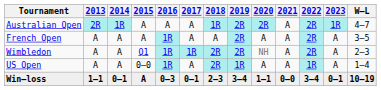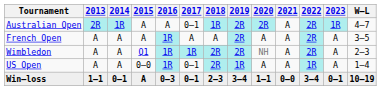 <table class=wikitable style=text-align:center>
 <tr style="background:#efefef;">
 <th>Tournament</th>
 <th><a href='#'>2013</a></th>
 <th><a href='#'>2014</a></th>
 <th><a href='#'>2015</a></th>
 <th><a href='#'>2016</a></th>
 <th><a href='#'>2017</a></th>
 <th><a href='#'>2018</a></th>
 <th><a href='#'>2019</a></th>
 <th><a href='#'>2020</a></th>
 <th><a href='#'>2021</a></th>
 <th><a href='#'>2022</a></th>
 <th><a href='#'>2023</a></th>
 <th>W–L</th>
 </tr>
 <tr>
 <td style="text-align:left;"><a href='#'>Australian Open</a></td>
 <td bgcolor=afeeee><a href='#'>2R</a></td>
 <td bgcolor=afeeee><a href='#'>1R</a></td>
 <td>A</td>
 <td>A</td>
-<td>A</td>
+<td>0–1</td>
 <td bgcolor=afeeee><a href='#'>1R</a></td>
 <td bgcolor=afeeee><a href='#'>2R</a></td>
 <td bgcolor=afeeee><a href='#'>2R</a></td>
 <td>A</td>
 <td bgcolor=afeeee><a href='#'>2R</a></td>
 <td bgcolor=afeeee><a href='#'>1R</a></td>
 <td>4–7</td>
 </tr>
 <tr>
 <td style="text-align:left;"><a href='#'>French Open</a></td>
 <td>A</td>
 <td>A</td>
 <td>A</td>
 <td bgcolor=afeeee><a href='#'>1R</a></td>
 <td>A</td>
 <td>A</td>
 <td bgcolor=afeeee><a href='#'>2R</a></td>
 <td>A</td>
 <td>A</td>
 <td bgcolor=afeeee><a href='#'>2R</a></td>
 <td>A</td>
 <td>3–5</td>
 </tr>
 <tr>
 <td style="text-align:left;"><a href='#'>Wimbledon</a></td>
 <td>A</td>
 <td>A</td>
 <td><a href='#'>Q1</a></td>
 <td bgcolor=afeeee><a href='#'>1R</a></td>
 <td bgcolor=afeeee><a href='#'>1R</a></td>
 <td bgcolor=afeeee><a href='#'>2R</a></td>
 <td bgcolor=afeeee><a href='#'>2R</a></td>
 <td style="color:#767676;">NH</td>
 <td>A</td>
 <td bgcolor=afeeee><a href='#'>2R</a></td>
 <td>A</td>
 <td>2–3</td>
 </tr>
 <tr>
 <td style="text-align:left;"><a href='#'>US Open</a></td>
 <td>A</td>
 <td>A</td>
 <td>0–0</td>
 <td bgcolor=afeeee><a href='#'>1R</a></td>
-<td>A</td>
+<td>0–1</td>
 <td bgcolor=afeeee><a href='#'>2R</a></td>
 <td bgcolor=afeeee><a href='#'>1R</a></td>
 <td>A</td>
 <td>A</td>
 <td bgcolor=afeeee><a href='#'>1R</a></td>
 <td>A</td>
 <td>1–4</td>
 </tr>
 <tr style="background:#efefef; font-weight:bold;">
 <td align=left>Win–loss</td>
 <td>1–1</td>
 <td>0–1</td>
 <td>A</td>
 <td>0–3</td>
 <td>0–1</td>
 <td>2–3</td>
 <td>3–4</td>
 <td>1–1</td>
 <td>0–0</td>
 <td>3–4</td>
 <td>0–1</td>
 <td>10–19</td>
 </tr>
 </table>
